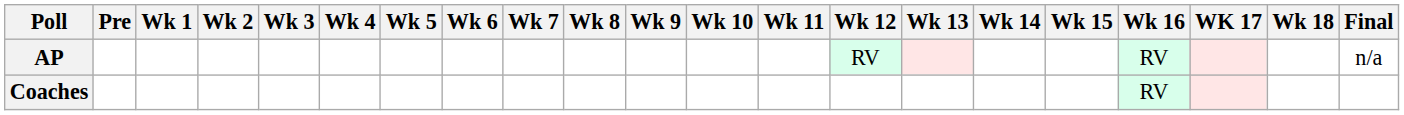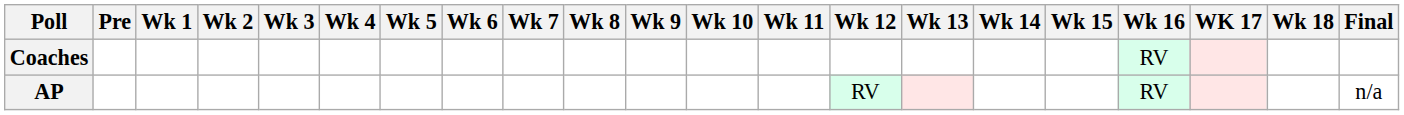 <table class="wikitable" style="white-space:nowrap;">
 <tr>
 <th>Poll</th>
 <th>Pre</th>
 <th>Wk 1</th>
 <th>Wk 2</th>
 <th>Wk 3</th>
 <th>Wk 4</th>
 <th>Wk 5</th>
 <th>Wk 6</th>
 <th>Wk 7</th>
 <th>Wk 8</th>
 <th>Wk 9</th>
 <th>Wk 10</th>
 <th>Wk 11</th>
 <th>Wk 12</th>
 <th>Wk 13</th>
 <th>Wk 14</th>
 <th>Wk 15</th>
 <th>Wk 16</th>
 <th>WK 17</th>
 <th>Wk 18</th>
 <th>Final</th>
 </tr>
 <tr style="text-align:center;">
+<th>Coaches</th>
+<td style="background:#FFFFFF;"></td>
+<td style="background:#FFFFFF;"></td>
+<td style="background:#FFFFFF;"></td>
+<td style="background:#FFFFFF;"></td>
+<td style="background:#FFFFFF;"></td>
+<td style="background:#FFFFFF;"></td>
+<td style="background:#FFFFFF;"></td>
+<td style="background:#FFFFFF;"></td>
+<td style="background:#FFFFFF;"></td>
+<td style="background:#FFFFFF;"></td>
+<td style="background:#FFFFFF;"></td>
+<td style="background:#FFFFFF;"></td>
+<td style="background:#FFFFFF;"></td>
+<td style="background:#FFFFFF;"></td>
+<td style="background:#FFFFFF;"></td>
+<td style="background:#FFFFFF;"></td>
+<td style="background:#D8FFEB;">RV</td>
+<td style="background:#FFE6E6;"></td>
+<td style="background:#FFFFFF;"></td>
+<td style="background:#FFFFFF;"></td>
+</tr>
+<tr style="text-align:center;">
 <th>AP</th>
 <td style="background:#FFFFFF;"></td>
 <td style="background:#FFFFFF;"></td>
 <td style="background:#FFFFFF;"></td>
 <td style="background:#FFFFFF;"></td>
 <td style="background:#FFFFFF;"></td>
 <td style="background:#FFFFFF;"></td>
 <td style="background:#FFFFFF;"></td>
 <td style="background:#FFFFFF;"></td>
 <td style="background:#FFFFFF;"></td>
 <td style="background:#FFFFFF;"></td>
 <td style="background:#FFFFFF;"></td>
 <td style="background:#FFFFFF;"></td>
 <td style="background:#D8FFEB;">RV</td>
 <td style="background:#FFE6E6;"></td>
 <td style="background:#FFFFFF;"></td>
 <td style="background:#FFFFFF;"></td>
 <td style="background:#D8FFEB;">RV</td>
 <td style="background:#FFE6E6;"></td>
 <td style="background:#FFFFFF;"></td>
 <td style="background:#FFFFFF;">n/a</td>
 </tr>
-<tr style="text-align:center;">
-<th>Coaches</th>
-<td style="background:#FFFFFF;"></td>
-<td style="background:#FFFFFF;"></td>
-<td style="background:#FFFFFF;"></td>
-<td style="background:#FFFFFF;"></td>
-<td style="background:#FFFFFF;"></td>
-<td style="background:#FFFFFF;"></td>
-<td style="background:#FFFFFF;"></td>
-<td style="background:#FFFFFF;"></td>
-<td style="background:#FFFFFF;"></td>
-<td style="background:#FFFFFF;"></td>
-<td style="background:#FFFFFF;"></td>
-<td style="background:#FFFFFF;"></td>
-<td style="background:#FFFFFF;"></td>
-<td style="background:#FFFFFF;"></td>
-<td style="background:#FFFFFF;"></td>
-<td style="background:#FFFFFF;"></td>
-<td style="background:#D8FFEB;">RV</td>
-<td style="background:#FFE6E6;"></td>
-<td style="background:#FFFFFF;"></td>
-<td style="background:#FFFFFF;"></td>
-</tr>
 </table>
